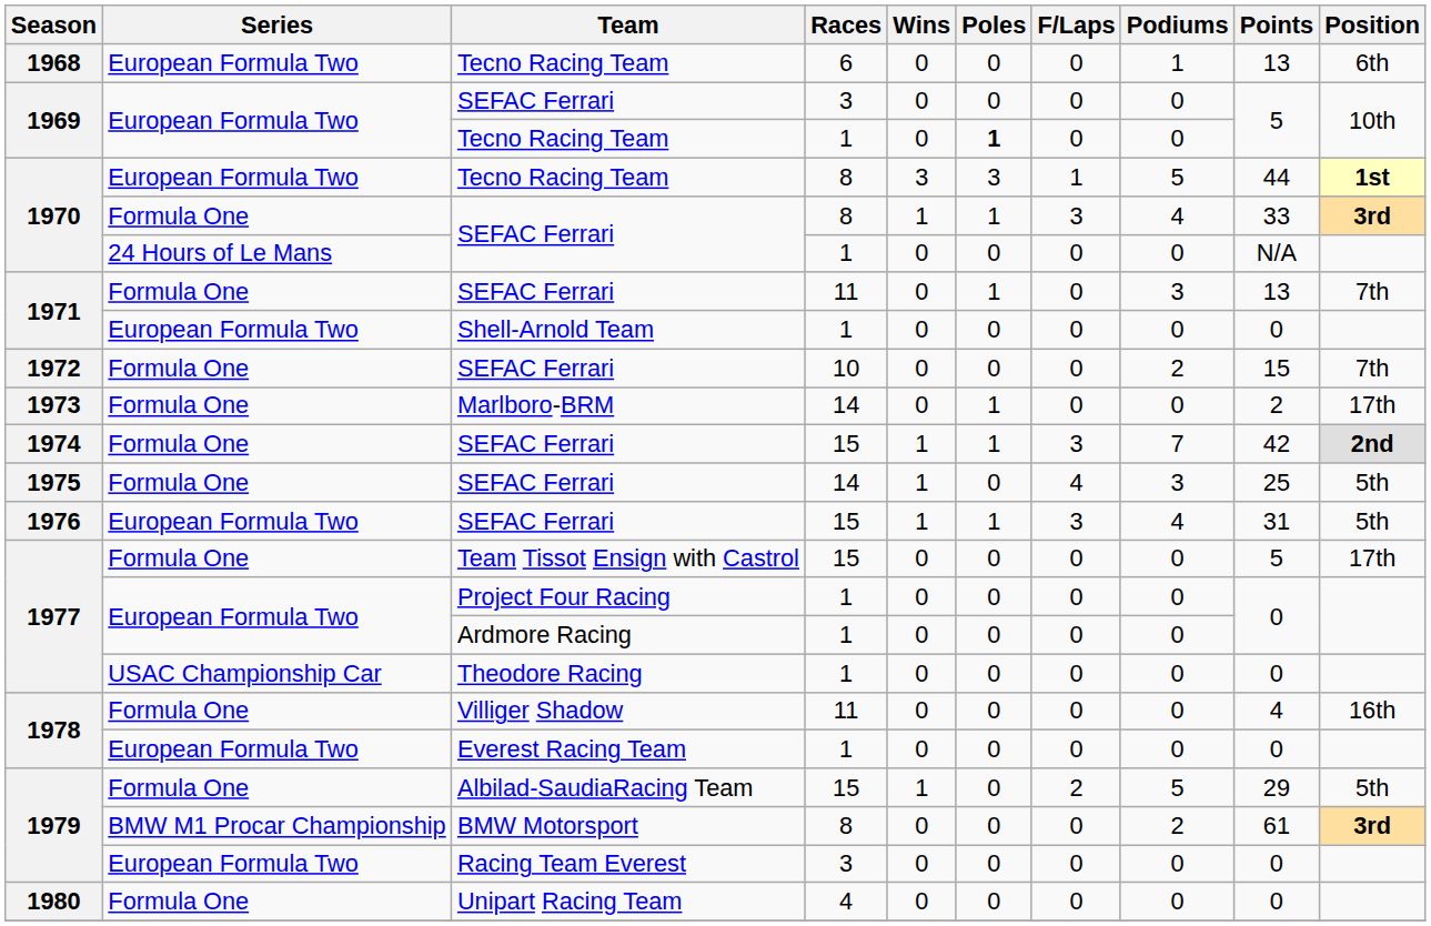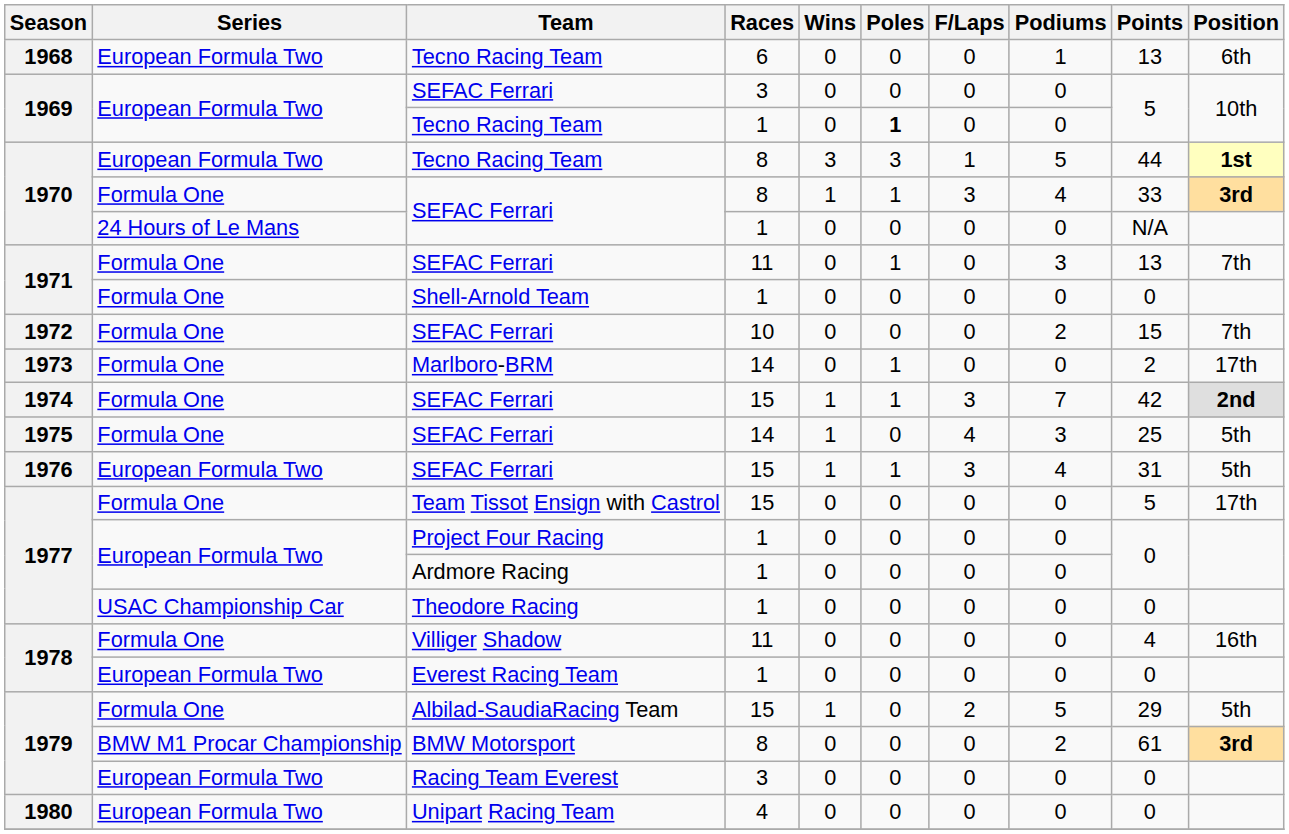 <table class="wikitable" style="font-size: 90%; text-align:center">
 <tr>
 <th>Season</th>
 <th>Series</th>
 <th>Team</th>
 <th>Races</th>
 <th>Wins</th>
 <th>Poles</th>
 <th>F/Laps</th>
 <th>Podiums</th>
 <th>Points</th>
 <th>Position</th>
 </tr>
 <tr>
 <th>1968</th>
 <td align=left><a href='#'>European Formula Two</a></td>
 <td align=left><a href='#'>Tecno Racing Team</a></td>
 <td>6</td>
 <td>0</td>
 <td>0</td>
 <td>0</td>
 <td>1</td>
 <td>13</td>
 <td>6th</td>
 </tr>
 <tr>
 <th rowspan=2>1969</th>
 <td rowspan="2" style="text-align:left"><a href='#'>European Formula Two</a></td>
 <td align=left><a href='#'>SEFAC Ferrari</a></td>
 <td>3</td>
 <td>0</td>
 <td>0</td>
 <td>0</td>
 <td>0</td>
 <td rowspan=2>5</td>
 <td rowspan=2>10th</td>
 </tr>
 <tr>
 <td align=left><a href='#'>Tecno Racing Team</a></td>
 <td>1</td>
 <td>0</td>
 <td><strong>1</strong></td>
 <td>0</td>
 <td>0</td>
 </tr>
 <tr>
 <th rowspan=3>1970</th>
 <td align=left><a href='#'>European Formula Two</a></td>
 <td align=left><a href='#'>Tecno Racing Team</a></td>
 <td>8</td>
 <td>3</td>
 <td>3</td>
 <td>1</td>
 <td>5</td>
 <td>44</td>
 <td style="background:#FFFFBF"><strong>1st</strong></td>
 </tr>
 <tr>
 <td align=left><a href='#'>Formula One</a></td>
 <td rowspan="2" style="text-align:left"><a href='#'>SEFAC Ferrari</a></td>
 <td>8</td>
 <td>1</td>
 <td>1</td>
 <td>3</td>
 <td>4</td>
 <td>33</td>
 <td style="background:#FFDF9F"><strong>3rd</strong></td>
 </tr>
 <tr>
 <td align=left><a href='#'>24 Hours of Le Mans</a></td>
 <td>1</td>
 <td>0</td>
 <td>0</td>
 <td>0</td>
 <td>0</td>
 <td>N/A</td>
 <td></td>
 </tr>
 <tr>
 <th rowspan=2>1971</th>
 <td align=left><a href='#'>Formula One</a></td>
 <td align=left><a href='#'>SEFAC Ferrari</a></td>
 <td>11</td>
 <td>0</td>
 <td>1</td>
 <td>0</td>
 <td>3</td>
 <td>13</td>
 <td>7th</td>
 </tr>
 <tr>
-<td align=left><a href='#'>European Formula Two</a></td>
+<td align=left><a href='#'>Formula One</a></td>
 <td align=left><a href='#'>Shell-Arnold Team</a></td>
 <td>1</td>
 <td>0</td>
 <td>0</td>
 <td>0</td>
 <td>0</td>
 <td>0</td>
 <td></td>
 </tr>
 <tr>
 <th>1972</th>
 <td align=left><a href='#'>Formula One</a></td>
 <td align=left><a href='#'>SEFAC Ferrari</a></td>
 <td>10</td>
 <td>0</td>
 <td>0</td>
 <td>0</td>
 <td>2</td>
 <td>15</td>
 <td>7th</td>
 </tr>
 <tr>
 <th>1973</th>
 <td align=left><a href='#'>Formula One</a></td>
 <td align=left><a href='#'>Marlboro</a>-<a href='#'>BRM</a></td>
 <td>14</td>
 <td>0</td>
 <td>1</td>
 <td>0</td>
 <td>0</td>
 <td>2</td>
 <td>17th</td>
 </tr>
 <tr>
 <th>1974</th>
 <td align=left><a href='#'>Formula One</a></td>
 <td align=left><a href='#'>SEFAC Ferrari</a></td>
 <td>15</td>
 <td>1</td>
 <td>1</td>
 <td>3</td>
 <td>7</td>
 <td>42</td>
 <td style="background:#DFDFDF"><strong>2nd</strong></td>
 </tr>
 <tr>
 <th>1975</th>
 <td align=left><a href='#'>Formula One</a></td>
 <td align=left><a href='#'>SEFAC Ferrari</a></td>
 <td>14</td>
 <td>1</td>
 <td>0</td>
 <td>4</td>
 <td>3</td>
 <td>25</td>
 <td>5th</td>
 </tr>
 <tr>
 <th>1976</th>
 <td align=left><a href='#'>European Formula Two</a></td>
 <td align=left><a href='#'>SEFAC Ferrari</a></td>
 <td>15</td>
 <td>1</td>
 <td>1</td>
 <td>3</td>
 <td>4</td>
 <td>31</td>
 <td>5th</td>
 </tr>
 <tr>
 <th rowspan=4>1977</th>
 <td align=left><a href='#'>Formula One</a></td>
 <td align=left><a href='#'>Team</a> <a href='#'>Tissot</a> <a href='#'>Ensign</a> with <a href='#'>Castrol</a></td>
 <td>15</td>
 <td>0</td>
 <td>0</td>
 <td>0</td>
 <td>0</td>
 <td>5</td>
 <td>17th</td>
 </tr>
 <tr>
 <td rowspan="2" style="text-align:left"><a href='#'>European Formula Two</a></td>
 <td align=left><a href='#'>Project Four Racing</a></td>
 <td>1</td>
 <td>0</td>
 <td>0</td>
 <td>0</td>
 <td>0</td>
 <td rowspan=2>0</td>
 <td rowspan=2></td>
 </tr>
 <tr>
 <td align=left>Ardmore Racing</td>
 <td>1</td>
 <td>0</td>
 <td>0</td>
 <td>0</td>
 <td>0</td>
 </tr>
 <tr>
 <td align=left><a href='#'>USAC Championship Car</a></td>
 <td align=left><a href='#'>Theodore Racing</a></td>
 <td>1</td>
 <td>0</td>
 <td>0</td>
 <td>0</td>
 <td>0</td>
 <td>0</td>
 <td></td>
 </tr>
 <tr>
 <th rowspan=2>1978</th>
 <td align=left><a href='#'>Formula One</a></td>
 <td align=left><a href='#'>Villiger</a> <a href='#'>Shadow</a></td>
 <td>11</td>
 <td>0</td>
 <td>0</td>
 <td>0</td>
 <td>0</td>
 <td>4</td>
 <td>16th</td>
 </tr>
 <tr>
 <td align=left><a href='#'>European Formula Two</a></td>
 <td align=left><a href='#'>Everest Racing Team</a></td>
 <td>1</td>
 <td>0</td>
 <td>0</td>
 <td>0</td>
 <td>0</td>
 <td>0</td>
 <td></td>
 </tr>
 <tr>
 <th rowspan=3>1979</th>
 <td align=left><a href='#'>Formula One</a></td>
 <td align=left><a href='#'>Albilad</a><a href='#'>-</a><a href='#'>SaudiaRacing</a> Team</td>
 <td>15</td>
 <td>1</td>
 <td>0</td>
 <td>2</td>
 <td>5</td>
 <td>29</td>
 <td>5th</td>
 </tr>
 <tr>
 <td align=left><a href='#'>BMW M1 Procar Championship</a></td>
 <td align=left><a href='#'>BMW Motorsport</a></td>
 <td>8</td>
 <td>0</td>
 <td>0</td>
 <td>0</td>
 <td>2</td>
 <td>61</td>
 <td style="background:#FFDF9F"><strong>3rd</strong></td>
 </tr>
 <tr>
 <td align=left><a href='#'>European Formula Two</a></td>
 <td align=left><a href='#'>Racing Team Everest</a></td>
 <td>3</td>
 <td>0</td>
 <td>0</td>
 <td>0</td>
 <td>0</td>
 <td>0</td>
 <td></td>
 </tr>
 <tr>
 <th>1980</th>
-<td align=left><a href='#'>Formula One</a></td>
+<td align=left><a href='#'>European Formula Two</a></td>
 <td align=left><a href='#'>Unipart</a> <a href='#'>Racing Team</a></td>
 <td>4</td>
 <td>0</td>
 <td>0</td>
 <td>0</td>
 <td>0</td>
 <td>0</td>
 <td></td>
 </tr>
 <tr>
 </tr>
 </table>
